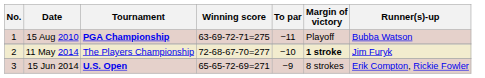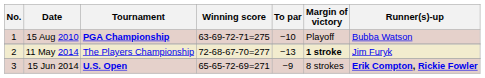 <table class="wikitable" style="font-size:95%;">
 <tr>
 <th>No.</th>
 <th>Date</th>
 <th>Tournament</th>
 <th>Winning score</th>
 <th>To par</th>
 <th>Margin of<br>victory</th>
 <th>Runner(s)-up</th>
 </tr>
 <tr style="background:#e5d1cb;">
 <td align=center>1</td>
 <td align=right>15 Aug <a href='#'>2010</a></td>
 <td><strong><a href='#'>PGA Championship</a></strong></td>
 <td>63-69-72-71=275</td>
-<td align=center>−11</td>
+<td align=center>−10</td>
 <td>Playoff</td>
 <td> <a href='#'>Bubba Watson</a></td>
 </tr>
 <tr style="background:#dfe2e9;">
 </tr>
 <tr style="background:#f2ecce;">
 <td align=center>2</td>
 <td align=right>11 May <a href='#'>2014</a></td>
 <td><a href='#'>The Players Championship</a></td>
 <td>72-68-67-70=277</td>
-<td align=center>−10</td>
+<td align=center>−13</td>
 <td><strong>1 stroke</strong></td>
 <td> <a href='#'>Jim Furyk</a></td>
 </tr>
 <tr>
 </tr>
 <tr style="background:#e5d1cb;">
 <td align=center>3</td>
 <td align=right>15 Jun 2014</td>
 <td><strong><a href='#'>U.S. Open</a></strong></td>
 <td>65-65-72-69=271</td>
 <td align=center>−9</td>
 <td>8 strokes</td>
-<td> <a href='#'>Erik Compton</a>,  <a href='#'>Rickie Fowler</a></td>
+<td><strong> <a href='#'>Erik Compton</a>,  <a href='#'>Rickie Fowler</a></strong></td>
 </tr>
 </table>
